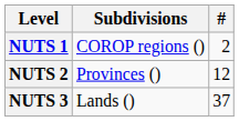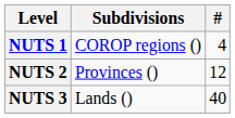 <table class="wikitable">
 <tr>
 <th>Level</th>
 <th>Subdivisions</th>
 <th>#</th>
 </tr>
 <tr>
 <th><a href='#'>NUTS 1</a></th>
 <td><a href='#'>COROP regions</a> ()</td>
-<td align="right">2</td>
+<td align="right">4</td>
 </tr>
 <tr>
 <th>NUTS 2</th>
 <td><a href='#'>Provinces</a> ()</td>
 <td align="right">12</td>
 </tr>
 <tr>
 <th>NUTS 3</th>
 <td>Lands ()</td>
-<td align="right">37</td>
+<td align="right">40</td>
 </tr>
 </table>
